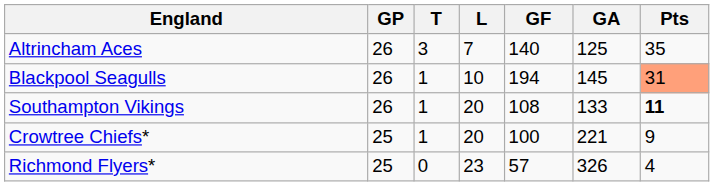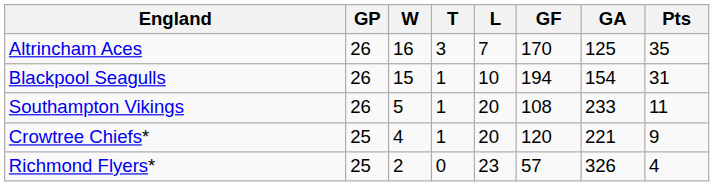 <table class="wikitable">
 <tr>
 <th width="40%">England</th>
 <th width="5%">GP</th>
+<th width="5%">W</th>
 <th width="5%">T</th>
 <th width="5%">L</th>
 <th width="7.5%">GF</th>
 <th width="7.5%">GA</th>
 <th width="7.5%">Pts</th>
 </tr>
 <tr>
 <td><a href='#'>Altrincham Aces</a></td>
 <td>26</td>
+<td>16</td>
 <td>3</td>
 <td>7</td>
-<td>140</td>
+<td>170</td>
 <td>125</td>
 <td>35</td>
 </tr>
 <tr>
 <td><a href='#'>Blackpool Seagulls</a></td>
 <td>26</td>
+<td>15</td>
 <td>1</td>
 <td>10</td>
 <td>194</td>
-<td>145</td>
-<td style="background: lightsalmon;">31</td>
+<td>154</td>
+<td>31</td>
 </tr>
 <tr>
 <td><a href='#'>Southampton Vikings</a></td>
 <td>26</td>
+<td>5</td>
 <td>1</td>
 <td>20</td>
 <td>108</td>
-<td>133</td>
-<td><strong>11</strong></td>
+<td>233</td>
+<td>11</td>
 </tr>
 <tr>
 <td><a href='#'>Crowtree Chiefs</a>*</td>
 <td>25</td>
+<td>4</td>
 <td>1</td>
 <td>20</td>
-<td>100</td>
+<td>120</td>
 <td>221</td>
 <td>9</td>
 </tr>
 <tr>
 <td><a href='#'>Richmond Flyers</a>*</td>
 <td>25</td>
+<td>2</td>
 <td>0</td>
 <td>23</td>
 <td>57</td>
 <td>326</td>
 <td>4</td>
 </tr>
 </table>
